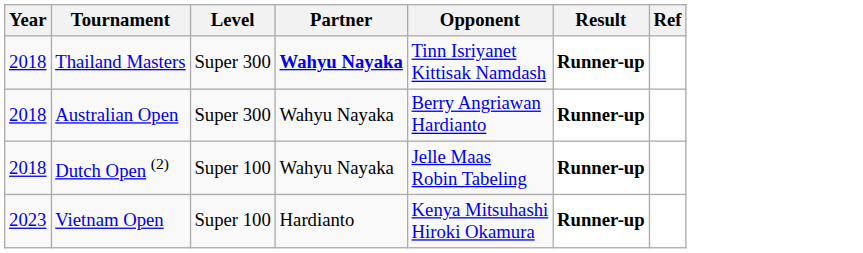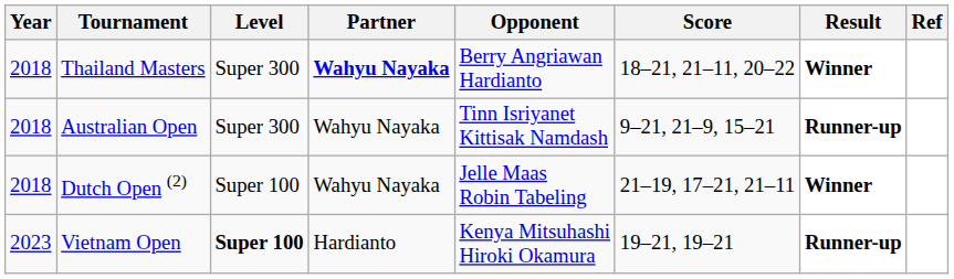 <table class="sortable wikitable" style="font-size: 90%">
 <tr>
 <th>Year</th>
 <th>Tournament</th>
 <th>Level</th>
 <th>Partner</th>
 <th>Opponent</th>
+<th>Score</th>
 <th>Result</th>
 <th>Ref</th>
 </tr>
 <tr>
 <td align="center"><a href='#'>2018</a></td>
 <td align="left"><a href='#'>Thailand Masters</a></td>
 <td align="left">Super 300</td>
 <td align="left"><strong> <a href='#'>Wahyu Nayaka</a></strong></td>
-<td align="left"> <a href='#'>Tinn Isriyanet</a> <br>  <a href='#'>Kittisak Namdash</a></td>
-<td style="text-align:left; background:white"> <strong>Runner-up</strong></td>
+<td align="left"> <a href='#'>Berry Angriawan</a> <br>  <a href='#'>Hardianto</a></td>
+<td align="left">18–21, 21–11, 20–22</td>
+<td style="text-align:left; background:white"> <strong>Winner</strong></td>
 <td style="text-align:center; background:white"></td>
 </tr>
 <tr>
 <td align="center"><a href='#'>2018</a></td>
 <td align="left"><a href='#'>Australian Open</a></td>
 <td align="left">Super 300</td>
 <td align="left"> Wahyu Nayaka</td>
-<td align="left"> <a href='#'>Berry Angriawan</a> <br>  <a href='#'>Hardianto</a></td>
+<td align="left"> <a href='#'>Tinn Isriyanet</a> <br>  <a href='#'>Kittisak Namdash</a></td>
+<td align="left">9–21, 21–9, 15–21</td>
 <td style="text-align:left; background:white"> <strong>Runner-up</strong></td>
 <td style="text-align:center; background:white"></td>
 </tr>
 <tr>
 <td align="center"><a href='#'>2018</a></td>
 <td align="left"><a href='#'>Dutch Open</a> <sup>(2)</sup></td>
 <td align="left">Super 100</td>
 <td align="left"> Wahyu Nayaka</td>
 <td align="left"> <a href='#'>Jelle Maas</a> <br>  <a href='#'>Robin Tabeling</a></td>
-<td style="text-align:left; background:white"> <strong>Runner-up</strong></td>
+<td align="left">21–19, 17–21, 21–11</td>
+<td style="text-align:left; background:white"> <strong>Winner</strong></td>
 <td style="text-align:center; background:white"></td>
 </tr>
 <tr>
 <td align="center"><a href='#'>2023</a></td>
 <td align="left"><a href='#'>Vietnam Open</a></td>
-<td align="left">Super 100</td>
+<td align="left"><strong>Super 100</strong></td>
 <td align="left"> Hardianto</td>
 <td align="left"> <a href='#'>Kenya Mitsuhashi</a><br> <a href='#'>Hiroki Okamura</a></td>
+<td align="left">19–21, 19–21</td>
 <td style="text-align:left; background:white"> <strong>Runner-up</strong></td>
 <td style="text-align:center; background:white"></td>
 </tr>
 </table>
